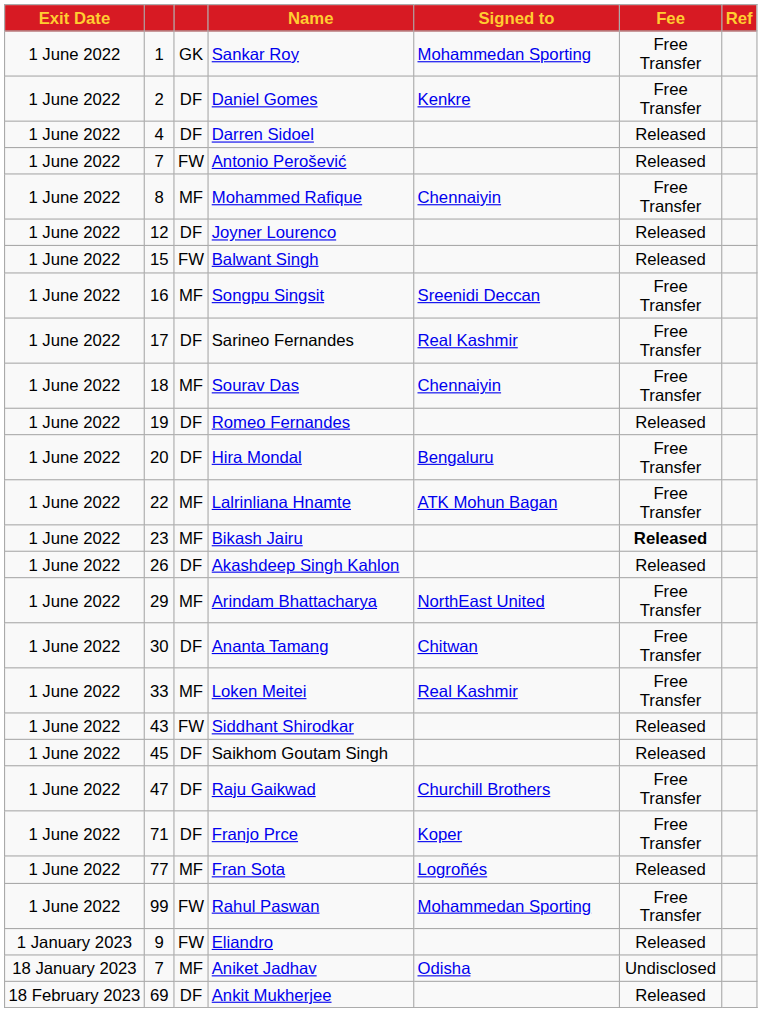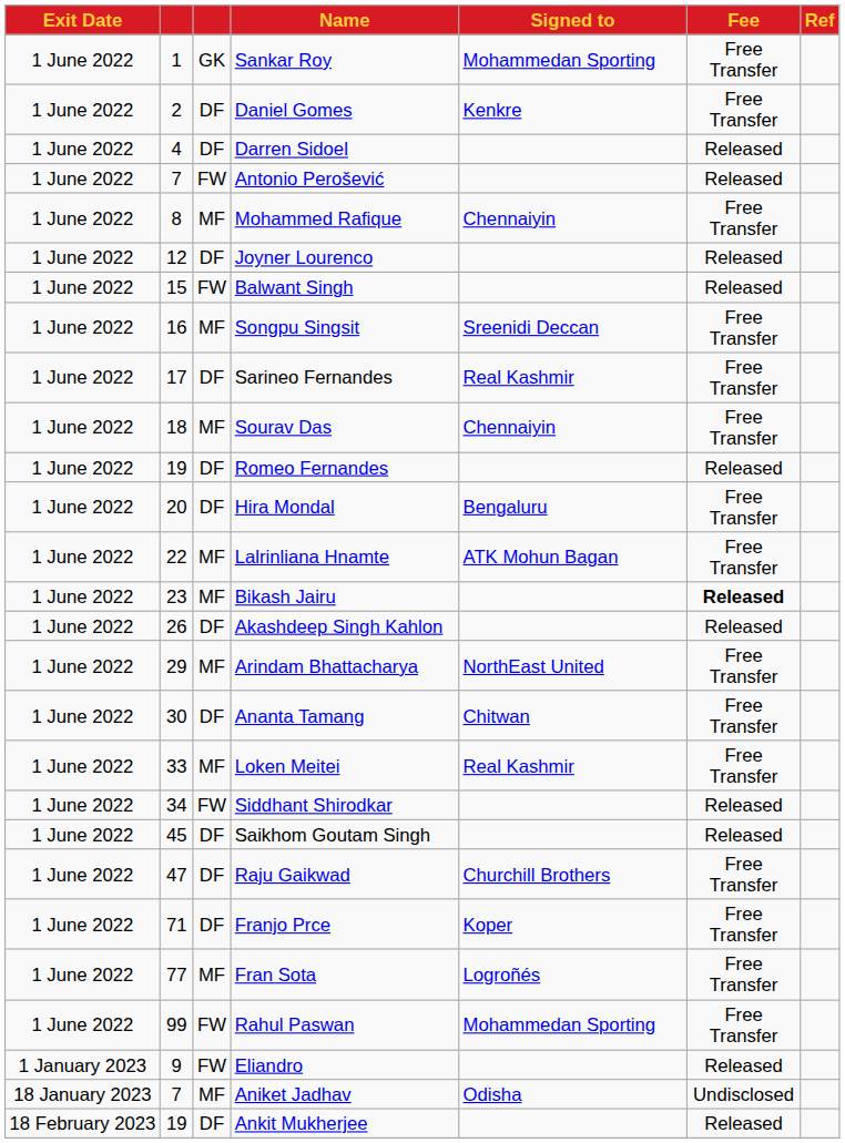 <table class="wikitable" style="text-align:center; font-size:95%;">
 <tr>
 <th style="background:#d71a23; color:#ffcd31; text-align:center; width:120px;">Exit Date</th>
 <th style="background:#d71a23; color:#ffcd31; text-align:center; width:20px;"></th>
 <th style="background:#d71a23; color:#ffcd31; text-align:center; width:20px;"></th>
 <th style="background:#d71a23; color:#ffcd31; text-align:center; width:180px;">Name</th>
 <th style="background:#d71a23; color:#ffcd31; text-align:center; width:180px;">Signed to</th>
 <th style="background:#d71a23; color:#ffcd31; text-align:center; width:86px;">Fee</th>
 <th style="background:#d71a23; color:#ffcd31; text-align:center; width:20px;">Ref</th>
 </tr>
 <tr>
 <td>1 June 2022</td>
 <td>1</td>
 <td>GK</td>
 <td style="text-align:left"> <a href='#'>Sankar Roy</a></td>
 <td style="text-align:left"> <a href='#'>Mohammedan Sporting</a></td>
 <td>Free Transfer</td>
 <td></td>
 </tr>
 <tr>
 <td>1 June 2022</td>
 <td>2</td>
 <td>DF</td>
 <td style="text-align:left"> <a href='#'>Daniel Gomes</a></td>
 <td style="text-align:left"> <a href='#'>Kenkre</a></td>
 <td>Free Transfer</td>
 <td></td>
 </tr>
 <tr>
 <td>1 June 2022</td>
 <td>4</td>
 <td>DF</td>
 <td style="text-align:left"> <a href='#'>Darren Sidoel</a></td>
 <td style="text-align:centre"></td>
 <td>Released</td>
 <td></td>
 </tr>
 <tr>
 <td>1 June 2022</td>
 <td>7</td>
 <td>FW</td>
 <td style="text-align:left"> <a href='#'>Antonio Perošević</a></td>
 <td style="text-align:centre"></td>
 <td>Released</td>
 <td></td>
 </tr>
 <tr>
 <td>1 June 2022</td>
 <td>8</td>
 <td>MF</td>
 <td style="text-align:left"> <a href='#'>Mohammed Rafique</a></td>
 <td style="text-align:left"> <a href='#'>Chennaiyin</a></td>
 <td>Free Transfer</td>
 <td></td>
 </tr>
 <tr>
 <td>1 June 2022</td>
 <td>12</td>
 <td>DF</td>
 <td style="text-align:left"> <a href='#'>Joyner Lourenco</a></td>
 <td style="text-align:centre"></td>
 <td>Released</td>
 <td></td>
 </tr>
 <tr>
 <td>1 June 2022</td>
 <td>15</td>
 <td>FW</td>
 <td style="text-align:left"> <a href='#'>Balwant Singh</a></td>
 <td style="text-align:centre"></td>
 <td>Released</td>
 <td></td>
 </tr>
 <tr>
 <td>1 June 2022</td>
 <td>16</td>
 <td>MF</td>
 <td style="text-align:left"> <a href='#'>Songpu Singsit</a></td>
 <td style="text-align:left"> <a href='#'>Sreenidi Deccan</a></td>
 <td>Free Transfer</td>
 <td></td>
 </tr>
 <tr>
 <td>1 June 2022</td>
 <td>17</td>
 <td>DF</td>
 <td style="text-align:left"> Sarineo Fernandes</td>
 <td style="text-align:left"> <a href='#'>Real Kashmir</a></td>
 <td>Free Transfer</td>
 <td></td>
 </tr>
 <tr>
 <td>1 June 2022</td>
 <td>18</td>
 <td>MF</td>
 <td style="text-align:left"> <a href='#'>Sourav Das</a></td>
 <td style="text-align:left"> <a href='#'>Chennaiyin</a></td>
 <td>Free Transfer</td>
 <td></td>
 </tr>
 <tr>
 <td>1 June 2022</td>
 <td>19</td>
 <td>DF</td>
 <td style="text-align:left"> <a href='#'>Romeo Fernandes</a></td>
 <td style="text-align:centre"></td>
 <td>Released</td>
 <td></td>
 </tr>
 <tr>
 <td>1 June 2022</td>
 <td>20</td>
 <td>DF</td>
 <td style="text-align:left"> <a href='#'>Hira Mondal</a></td>
 <td style="text-align:left"> <a href='#'>Bengaluru</a></td>
 <td>Free Transfer</td>
 <td></td>
 </tr>
 <tr>
 <td>1 June 2022</td>
 <td>22</td>
 <td>MF</td>
 <td style="text-align:left"> <a href='#'>Lalrinliana Hnamte</a></td>
 <td style="text-align:left"> <a href='#'>ATK Mohun Bagan</a></td>
 <td>Free Transfer</td>
 <td></td>
 </tr>
 <tr>
 <td>1 June 2022</td>
 <td>23</td>
 <td>MF</td>
 <td style="text-align:left"> <a href='#'>Bikash Jairu</a></td>
 <td style="text-align:centre"></td>
 <td><strong>Released</strong></td>
 <td></td>
 </tr>
 <tr>
 <td>1 June 2022</td>
 <td>26</td>
 <td>DF</td>
 <td style="text-align:left"> <a href='#'>Akashdeep Singh Kahlon</a></td>
 <td style="text-align:centre"></td>
 <td>Released</td>
 <td></td>
 </tr>
 <tr>
 <td>1 June 2022</td>
 <td>29</td>
 <td>MF</td>
 <td style="text-align:left"> <a href='#'>Arindam Bhattacharya</a></td>
 <td style="text-align:left"> <a href='#'>NorthEast United</a></td>
 <td>Free Transfer</td>
 <td></td>
 </tr>
 <tr>
 <td>1 June 2022</td>
 <td>30</td>
 <td>DF</td>
 <td style="text-align:left"> <a href='#'>Ananta Tamang</a></td>
 <td style="text-align:left"> <a href='#'>Chitwan</a></td>
 <td>Free Transfer</td>
 <td></td>
 </tr>
 <tr>
 <td>1 June 2022</td>
 <td>33</td>
 <td>MF</td>
 <td style="text-align:left"> <a href='#'>Loken Meitei</a></td>
 <td style="text-align:left"> <a href='#'>Real Kashmir</a></td>
 <td>Free Transfer</td>
 <td></td>
 </tr>
 <tr>
 <td>1 June 2022</td>
-<td>43</td>
+<td>34</td>
 <td>FW</td>
 <td style="text-align:left"> <a href='#'>Siddhant Shirodkar</a></td>
 <td style="text-align:centre"></td>
 <td>Released</td>
 <td></td>
 </tr>
 <tr>
 <td>1 June 2022</td>
 <td>45</td>
 <td>DF</td>
 <td style="text-align:left"> Saikhom Goutam Singh</td>
 <td style="text-align:centre"></td>
 <td>Released</td>
 <td></td>
 </tr>
 <tr>
 <td>1 June 2022</td>
 <td>47</td>
 <td>DF</td>
 <td style="text-align:left"> <a href='#'>Raju Gaikwad</a></td>
 <td style="text-align:left"> <a href='#'>Churchill Brothers</a></td>
 <td>Free Transfer</td>
 <td></td>
 </tr>
 <tr>
 <td>1 June 2022</td>
 <td>71</td>
 <td>DF</td>
 <td style="text-align:left"> <a href='#'>Franjo Prce</a></td>
 <td style="text-align:left"> <a href='#'>Koper</a></td>
 <td>Free Transfer</td>
 <td></td>
 </tr>
 <tr>
 <td>1 June 2022</td>
 <td>77</td>
 <td>MF</td>
 <td style="text-align:left"> <a href='#'>Fran Sota</a></td>
 <td style="text-align:left"> <a href='#'>Logroñés</a></td>
-<td>Released</td>
+<td>Free Transfer</td>
 <td></td>
 </tr>
 <tr>
 <td>1 June 2022</td>
 <td>99</td>
 <td>FW</td>
 <td style="text-align:left"> <a href='#'>Rahul Paswan</a></td>
 <td style="text-align:left"> <a href='#'>Mohammedan Sporting</a></td>
 <td>Free Transfer</td>
 <td></td>
 </tr>
 <tr>
 <td>1 January 2023</td>
 <td>9</td>
 <td>FW</td>
 <td style="text-align:left"> <a href='#'>Eliandro</a></td>
 <td style="text-align:centre"></td>
 <td>Released</td>
 <td></td>
 </tr>
 <tr>
 <td>18 January 2023</td>
 <td>7</td>
 <td>MF</td>
 <td style="text-align:left"> <a href='#'>Aniket Jadhav</a></td>
 <td style="text-align:left"> <a href='#'>Odisha</a></td>
 <td>Undisclosed</td>
 <td></td>
 </tr>
 <tr>
 <td>18 February 2023</td>
-<td>69</td>
+<td>19</td>
 <td>DF</td>
 <td style="text-align:left"> <a href='#'>Ankit Mukherjee</a></td>
 <td style="text-align:centre"></td>
 <td>Released</td>
 <td></td>
 </tr>
 <tr>
 </tr>
 </table>
